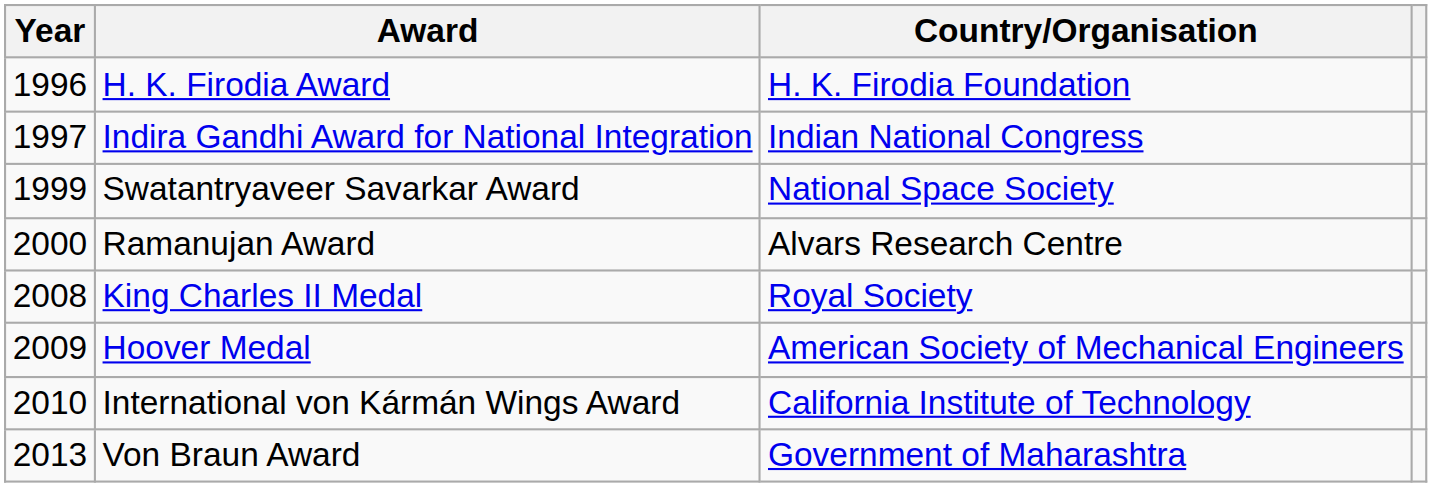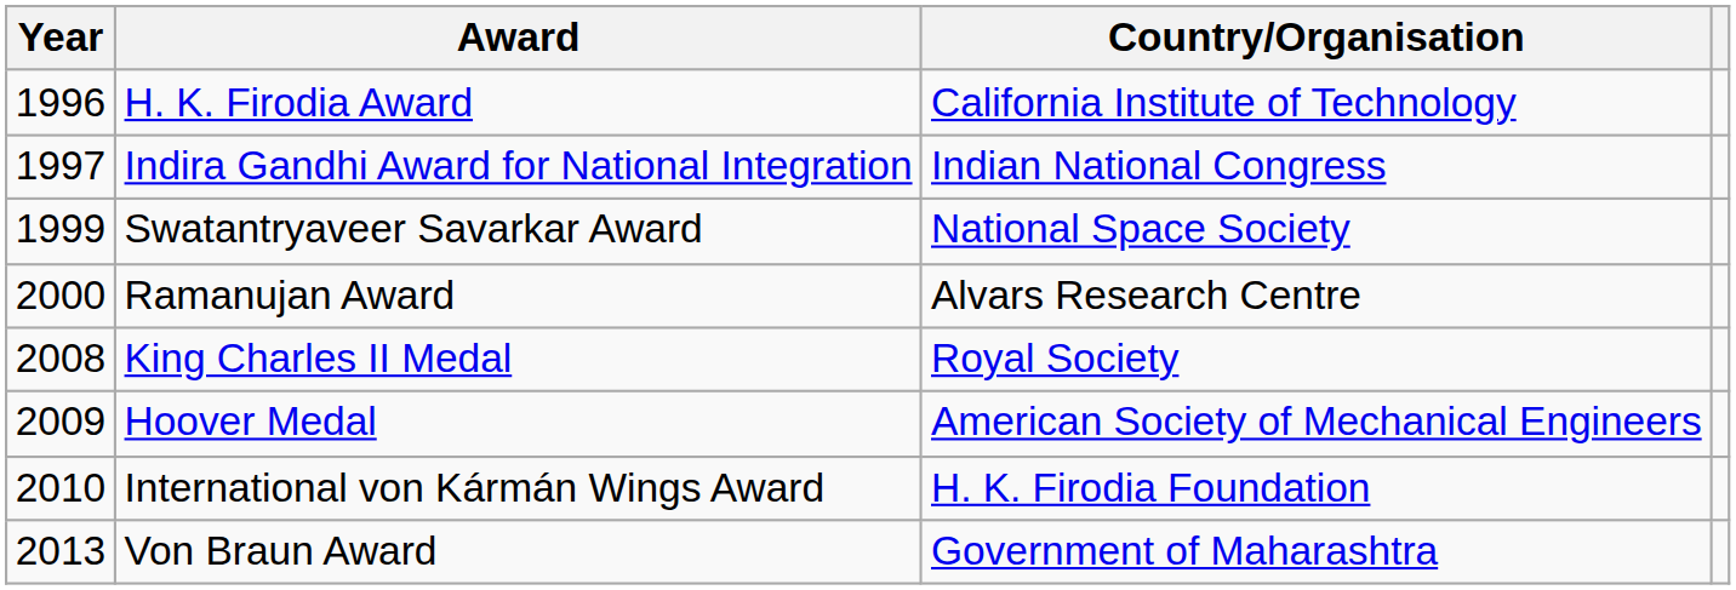 <table class="wikitable sortable">
 <tr>
 <th>Year</th>
 <th>Award</th>
 <th>Country/Organisation</th>
 <th></th>
 </tr>
 <tr>
 <td>1996</td>
 <td><a href='#'>H. K. Firodia Award</a></td>
-<td><a href='#'>H. K. Firodia Foundation</a></td>
+<td><a href='#'>California Institute of Technology</a></td>
 <td></td>
 </tr>
 <tr>
 <td>1997</td>
 <td><a href='#'>Indira Gandhi Award for National Integration</a></td>
 <td><a href='#'>Indian National Congress</a></td>
 <td></td>
 </tr>
 <tr>
 <td>1999</td>
 <td>Swatantryaveer Savarkar Award</td>
 <td><a href='#'>National Space Society</a></td>
 <td></td>
 </tr>
 <tr>
 <td>2000</td>
 <td>Ramanujan Award</td>
 <td>Alvars Research Centre</td>
 <td></td>
 </tr>
 <tr>
 <td>2008</td>
 <td><a href='#'>King Charles II Medal</a></td>
 <td><a href='#'>Royal Society</a></td>
 <td></td>
 </tr>
 <tr>
 <td>2009</td>
 <td><a href='#'>Hoover Medal</a></td>
 <td><a href='#'>American Society of Mechanical Engineers</a></td>
 <td></td>
 </tr>
 <tr>
 <td>2010</td>
 <td>International von Kármán Wings Award</td>
-<td><a href='#'>California Institute of Technology</a></td>
+<td><a href='#'>H. K. Firodia Foundation</a></td>
 <td></td>
 </tr>
 <tr>
 <td>2013</td>
 <td>Von Braun Award</td>
 <td><a href='#'>Government of Maharashtra</a></td>
 <td></td>
 </tr>
 </table>
